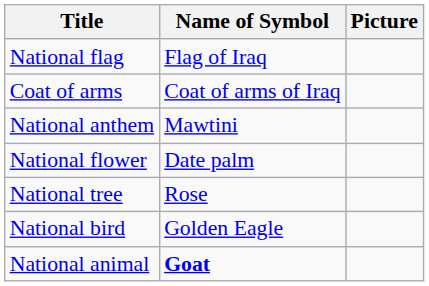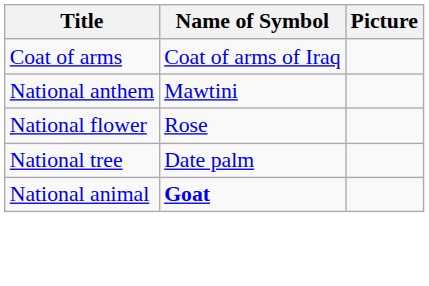 <table class="wikitable">
 <tr>
 <th>Title</th>
 <th>Name of Symbol</th>
 <th>Picture</th>
-</tr>
-<tr>
-<td><a href='#'>National flag</a></td>
-<td><a href='#'>Flag of Iraq</a></td>
-<td></td>
 </tr>
 <tr>
 <td><a href='#'>Coat of arms</a></td>
 <td><a href='#'>Coat of arms of Iraq</a></td>
 <td></td>
 </tr>
 <tr>
 <td><a href='#'>National anthem</a></td>
 <td><a href='#'>Mawtini</a></td>
 <td></td>
 </tr>
 <tr>
 <td><a href='#'>National flower</a></td>
-<td><a href='#'>Date palm</a></td>
+<td><a href='#'>Rose</a></td>
 <td></td>
 </tr>
 <tr>
 <td><a href='#'>National tree</a></td>
-<td><a href='#'>Rose</a></td>
-<td></td>
-</tr>
-<tr>
-<td><a href='#'>National bird</a></td>
-<td><a href='#'>Golden Eagle</a></td>
+<td><a href='#'>Date palm</a></td>
 <td></td>
 </tr>
 <tr>
 <td><a href='#'>National animal</a></td>
 <td><strong><a href='#'>Goat</a></strong></td>
 <td></td>
 </tr>
 </table>
